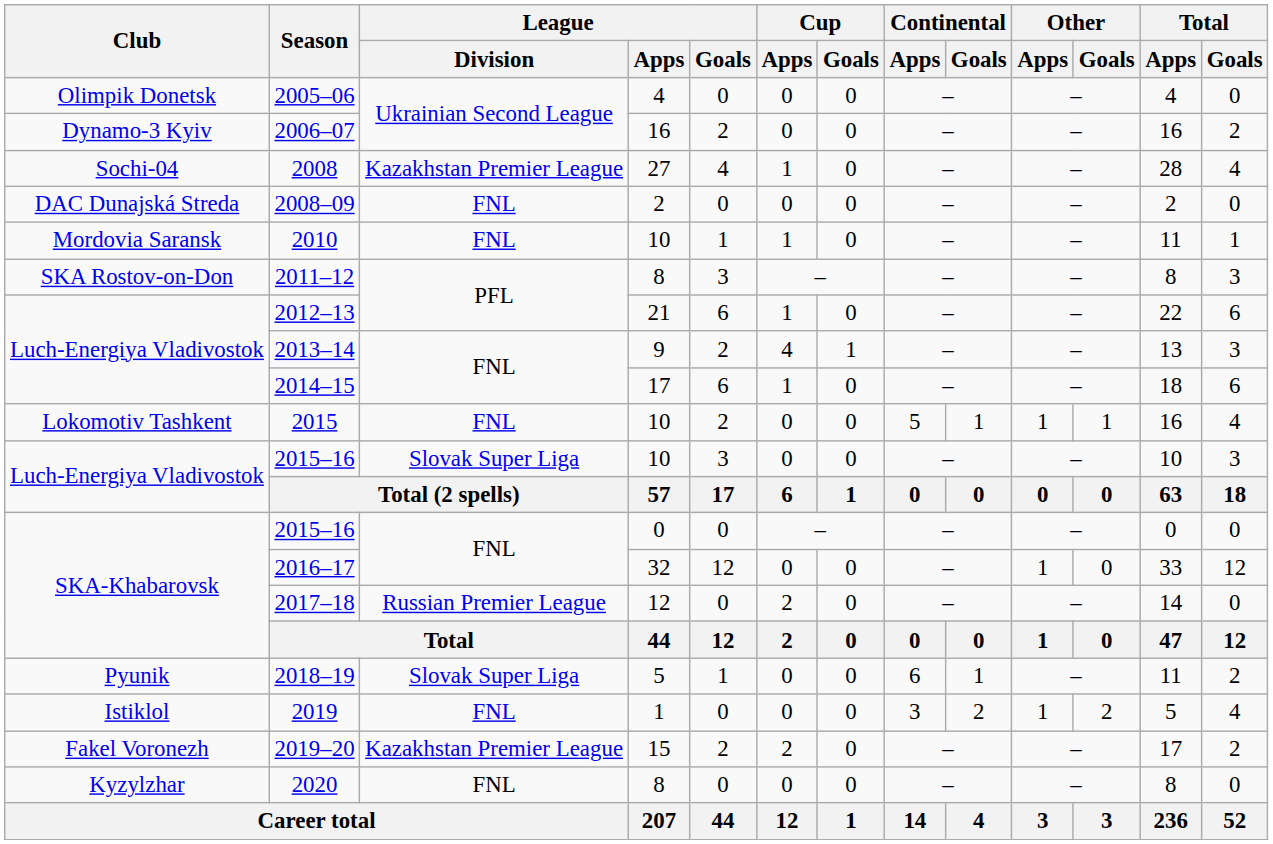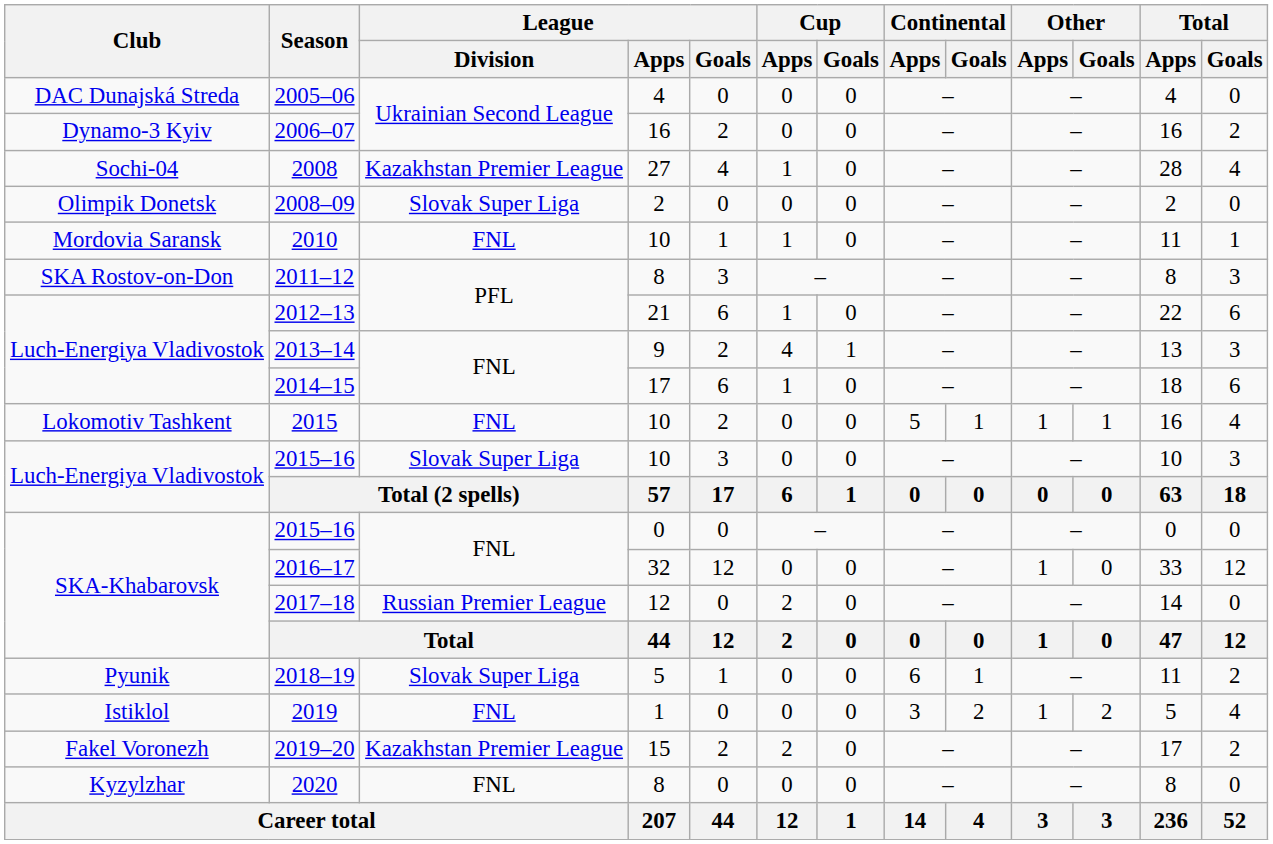 <table class="wikitable" style="text-align: center;">
 <tr>
 <th rowspan=2>Club</th>
 <th rowspan=2>Season</th>
 <th colspan=3>League</th>
 <th colspan=2>Cup</th>
 <th colspan=2>Continental</th>
 <th colspan=2>Other</th>
 <th colspan=2>Total</th>
 </tr>
 <tr>
 <th>Division</th>
 <th>Apps</th>
 <th>Goals</th>
 <th>Apps</th>
 <th>Goals</th>
 <th>Apps</th>
 <th>Goals</th>
 <th>Apps</th>
 <th>Goals</th>
 <th>Apps</th>
 <th>Goals</th>
 </tr>
 <tr>
-<td><a href='#'>Olimpik Donetsk</a></td>
+<td><a href='#'>DAC Dunajská Streda</a></td>
 <td><a href='#'>2005–06</a></td>
 <td rowspan=2><a href='#'>Ukrainian Second League</a></td>
 <td>4</td>
 <td>0</td>
 <td>0</td>
 <td>0</td>
 <td colspan=2>–</td>
 <td colspan=2>–</td>
 <td>4</td>
 <td>0</td>
 </tr>
 <tr>
 <td><a href='#'>Dynamo-3 Kyiv</a></td>
 <td><a href='#'>2006–07</a></td>
 <td>16</td>
 <td>2</td>
 <td>0</td>
 <td>0</td>
 <td colspan=2>–</td>
 <td colspan=2>–</td>
 <td>16</td>
 <td>2</td>
 </tr>
 <tr>
 <td><a href='#'>Sochi-04</a></td>
 <td><a href='#'>2008</a></td>
 <td><a href='#'>Kazakhstan Premier League</a></td>
 <td>27</td>
 <td>4</td>
 <td>1</td>
 <td>0</td>
 <td colspan=2>–</td>
 <td colspan=2>–</td>
 <td>28</td>
 <td>4</td>
 </tr>
 <tr>
-<td><a href='#'>DAC Dunajská Streda</a></td>
+<td><a href='#'>Olimpik Donetsk</a></td>
 <td><a href='#'>2008–09</a></td>
-<td><a href='#'>FNL</a></td>
+<td><a href='#'>Slovak Super Liga</a></td>
 <td>2</td>
 <td>0</td>
 <td>0</td>
 <td>0</td>
 <td colspan=2>–</td>
 <td colspan=2>–</td>
 <td>2</td>
 <td>0</td>
 </tr>
 <tr>
 <td><a href='#'>Mordovia Saransk</a></td>
 <td><a href='#'>2010</a></td>
 <td><a href='#'>FNL</a></td>
 <td>10</td>
 <td>1</td>
 <td>1</td>
 <td>0</td>
 <td colspan=2>–</td>
 <td colspan=2>–</td>
 <td>11</td>
 <td>1</td>
 </tr>
 <tr>
 <td><a href='#'>SKA Rostov-on-Don</a></td>
 <td><a href='#'>2011–12</a></td>
 <td rowspan=2>PFL</td>
 <td>8</td>
 <td>3</td>
 <td colspan=2>–</td>
 <td colspan=2>–</td>
 <td colspan=2>–</td>
 <td>8</td>
 <td>3</td>
 </tr>
 <tr>
 <td rowspan=3><a href='#'>Luch-Energiya Vladivostok</a></td>
 <td><a href='#'>2012–13</a></td>
 <td>21</td>
 <td>6</td>
 <td>1</td>
 <td>0</td>
 <td colspan=2>–</td>
 <td colspan=2>–</td>
 <td>22</td>
 <td>6</td>
 </tr>
 <tr>
 <td><a href='#'>2013–14</a></td>
 <td rowspan=2>FNL</td>
 <td>9</td>
 <td>2</td>
 <td>4</td>
 <td>1</td>
 <td colspan=2>–</td>
 <td colspan=2>–</td>
 <td>13</td>
 <td>3</td>
 </tr>
 <tr>
 <td><a href='#'>2014–15</a></td>
 <td>17</td>
 <td>6</td>
 <td>1</td>
 <td>0</td>
 <td colspan=2>–</td>
 <td colspan=2>–</td>
 <td>18</td>
 <td>6</td>
 </tr>
 <tr>
 <td><a href='#'>Lokomotiv Tashkent</a></td>
 <td><a href='#'>2015</a></td>
 <td><a href='#'>FNL</a></td>
 <td>10</td>
 <td>2</td>
 <td>0</td>
 <td>0</td>
 <td>5</td>
 <td>1</td>
 <td>1</td>
 <td>1</td>
 <td>16</td>
 <td>4</td>
 </tr>
 <tr>
 <td rowspan=2><a href='#'>Luch-Energiya Vladivostok</a></td>
 <td><a href='#'>2015–16</a></td>
 <td><a href='#'>Slovak Super Liga</a></td>
 <td>10</td>
 <td>3</td>
 <td>0</td>
 <td>0</td>
 <td colspan=2>–</td>
 <td colspan=2>–</td>
 <td>10</td>
 <td>3</td>
 </tr>
 <tr>
 <th colspan=2>Total (2 spells)</th>
 <th>57</th>
 <th>17</th>
 <th>6</th>
 <th>1</th>
 <th>0</th>
 <th>0</th>
 <th>0</th>
 <th>0</th>
 <th>63</th>
 <th>18</th>
 </tr>
 <tr>
 <td rowspan=4><a href='#'>SKA-Khabarovsk</a></td>
 <td><a href='#'>2015–16</a></td>
 <td rowspan=2>FNL</td>
 <td>0</td>
 <td>0</td>
 <td colspan=2>–</td>
 <td colspan=2>–</td>
 <td colspan=2>–</td>
 <td>0</td>
 <td>0</td>
 </tr>
 <tr>
 <td><a href='#'>2016–17</a></td>
 <td>32</td>
 <td>12</td>
 <td>0</td>
 <td>0</td>
 <td colspan=2>–</td>
 <td>1</td>
 <td>0</td>
 <td>33</td>
 <td>12</td>
 </tr>
 <tr>
 <td><a href='#'>2017–18</a></td>
 <td><a href='#'>Russian Premier League</a></td>
 <td>12</td>
 <td>0</td>
 <td>2</td>
 <td>0</td>
 <td colspan=2>–</td>
 <td colspan=2>–</td>
 <td>14</td>
 <td>0</td>
 </tr>
 <tr>
 <th colspan=2>Total</th>
 <th>44</th>
 <th>12</th>
 <th>2</th>
 <th>0</th>
 <th>0</th>
 <th>0</th>
 <th>1</th>
 <th>0</th>
 <th>47</th>
 <th>12</th>
 </tr>
 <tr>
 <td><a href='#'>Pyunik</a></td>
 <td><a href='#'>2018–19</a></td>
 <td><a href='#'>Slovak Super Liga</a></td>
 <td>5</td>
 <td>1</td>
 <td>0</td>
 <td>0</td>
 <td>6</td>
 <td>1</td>
 <td colspan=2>–</td>
 <td>11</td>
 <td>2</td>
 </tr>
 <tr>
 <td><a href='#'>Istiklol</a></td>
 <td><a href='#'>2019</a></td>
 <td><a href='#'>FNL</a></td>
 <td>1</td>
 <td>0</td>
 <td>0</td>
 <td>0</td>
 <td>3</td>
 <td>2</td>
 <td>1</td>
 <td>2</td>
 <td>5</td>
 <td>4</td>
 </tr>
 <tr>
 <td><a href='#'>Fakel Voronezh</a></td>
 <td><a href='#'>2019–20</a></td>
 <td><a href='#'>Kazakhstan Premier League</a></td>
 <td>15</td>
 <td>2</td>
 <td>2</td>
 <td>0</td>
 <td colspan=2>–</td>
 <td colspan=2>–</td>
 <td>17</td>
 <td>2</td>
 </tr>
 <tr>
 <td><a href='#'>Kyzylzhar</a></td>
 <td><a href='#'>2020</a></td>
 <td>FNL</td>
 <td>8</td>
 <td>0</td>
 <td>0</td>
 <td>0</td>
 <td colspan=2>–</td>
 <td colspan=2>–</td>
 <td>8</td>
 <td>0</td>
 </tr>
 <tr>
 <th colspan=3>Career total</th>
 <th>207</th>
 <th>44</th>
 <th>12</th>
 <th>1</th>
 <th>14</th>
 <th>4</th>
 <th>3</th>
 <th>3</th>
 <th>236</th>
 <th>52</th>
 </tr>
 <tr>
 </tr>
 </table>
